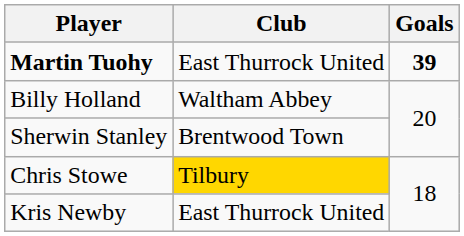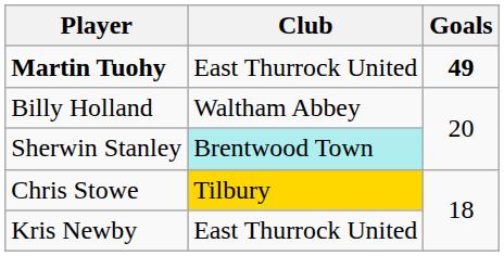 <table class="wikitable">
 <tr>
 <th>Player</th>
 <th>Club</th>
 <th>Goals</th>
 </tr>
 <tr>
 <td><strong>Martin Tuohy</strong></td>
 <td>East Thurrock United</td>
-<td align="center"><strong>39</strong></td>
+<td align="center"><strong>49</strong></td>
 </tr>
 <tr>
 <td>Billy Holland</td>
 <td>Waltham Abbey</td>
 <td rowspan="2" align="center">20</td>
 </tr>
 <tr>
 <td>Sherwin Stanley</td>
-<td>Brentwood Town</td>
+<td style="background: paleturquoise;">Brentwood Town</td>
 </tr>
 <tr>
 <td>Chris Stowe</td>
 <td style="background: gold;">Tilbury</td>
 <td rowspan="2" align="center">18</td>
 </tr>
 <tr>
 <td>Kris Newby</td>
 <td>East Thurrock United</td>
 </tr>
 </table>
